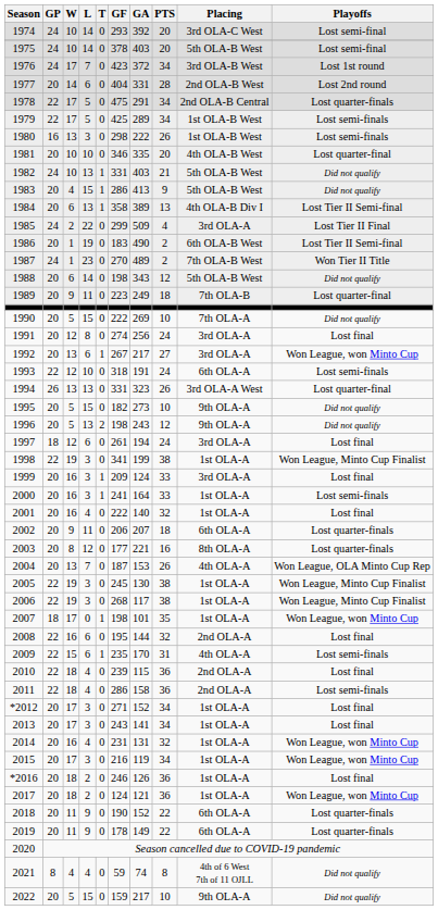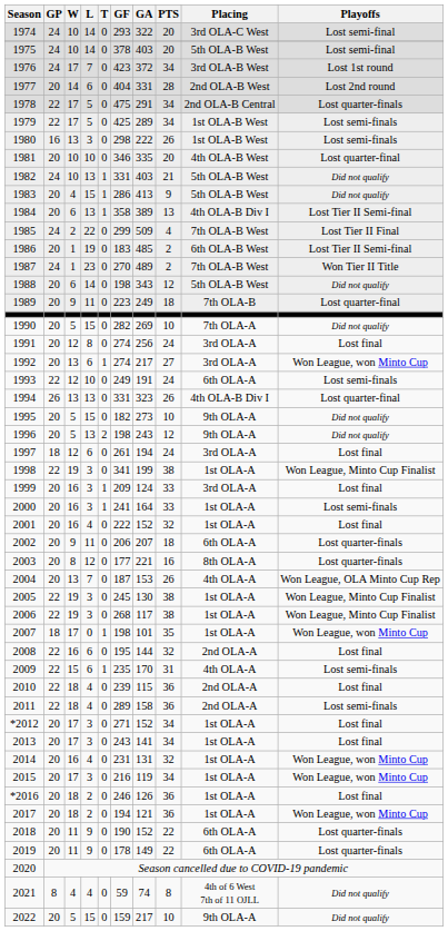 <table class="wikitable" style="text-align:center">
 <tr>
 <th>Season</th>
 <th>GP</th>
 <th>W</th>
 <th>L</th>
 <th>T</th>
 <th>GF</th>
 <th>GA</th>
 <th>PTS</th>
 <th>Placing</th>
 <th>Playoffs</th>
 </tr>
 <tr bgcolor="#dddddd">
 <td>1974</td>
 <td>24</td>
 <td>10</td>
 <td>14</td>
 <td>0</td>
 <td>293</td>
-<td>392</td>
+<td>322</td>
 <td>20</td>
 <td>3rd OLA-C West</td>
 <td>Lost semi-final</td>
 </tr>
 <tr bgcolor="#eeeeee">
 </tr>
 <tr bgcolor="#dddddd">
 <td>1975</td>
 <td>24</td>
 <td>10</td>
 <td>14</td>
 <td>0</td>
 <td>378</td>
 <td>403</td>
 <td>20</td>
 <td>5th OLA-B West</td>
 <td>Lost semi-final</td>
 </tr>
 <tr bgcolor="#dddddd">
 <td>1976</td>
 <td>24</td>
 <td>17</td>
 <td>7</td>
 <td>0</td>
 <td>423</td>
 <td>372</td>
 <td>34</td>
 <td>3rd OLA-B West</td>
 <td>Lost 1st round</td>
 </tr>
 <tr bgcolor="#dddddd">
 <td>1977</td>
 <td>20</td>
 <td>14</td>
 <td>6</td>
 <td>0</td>
 <td>404</td>
 <td>331</td>
 <td>28</td>
 <td>2nd OLA-B West</td>
 <td>Lost 2nd round</td>
 </tr>
 <tr bgcolor="#dddddd">
 <td>1978</td>
 <td>22</td>
 <td>17</td>
 <td>5</td>
 <td>0</td>
 <td>475</td>
 <td>291</td>
 <td>34</td>
 <td>2nd OLA-B Central</td>
 <td>Lost quarter-finals</td>
 </tr>
 <tr bgcolor="#eeeeee">
 <td>1979</td>
 <td>22</td>
 <td>17</td>
 <td>5</td>
 <td>0</td>
 <td>425</td>
 <td>289</td>
 <td>34</td>
 <td>1st OLA-B West</td>
 <td>Lost semi-finals</td>
 </tr>
 <tr bgcolor="#eeeeee">
 <td>1980</td>
 <td>16</td>
 <td>13</td>
 <td>3</td>
 <td>0</td>
 <td>298</td>
 <td>222</td>
 <td>26</td>
 <td>1st OLA-B West</td>
 <td>Lost semi-finals</td>
 </tr>
 <tr bgcolor="#eeeeee">
 <td>1981</td>
 <td>20</td>
 <td>10</td>
 <td>10</td>
 <td>0</td>
 <td>346</td>
 <td>335</td>
 <td>20</td>
 <td>4th OLA-B West</td>
 <td>Lost quarter-final</td>
 </tr>
 <tr bgcolor="#eeeeee">
 <td>1982</td>
 <td>24</td>
 <td>10</td>
 <td>13</td>
 <td>1</td>
 <td>331</td>
 <td>403</td>
 <td>21</td>
 <td>5th OLA-B West</td>
 <td><small><em>Did not qualify</em></small></td>
 </tr>
 <tr bgcolor="#eeeeee">
 <td>1983</td>
 <td>20</td>
 <td>4</td>
 <td>15</td>
 <td>1</td>
 <td>286</td>
 <td>413</td>
 <td>9</td>
 <td>5th OLA-B West</td>
 <td><small><em>Did not qualify</em></small></td>
 </tr>
 <tr bgcolor="#eeeeee">
 <td>1984</td>
 <td>20</td>
 <td>6</td>
 <td>13</td>
 <td>1</td>
 <td>358</td>
 <td>389</td>
 <td>13</td>
 <td>4th OLA-B Div I</td>
 <td>Lost Tier II Semi-final</td>
 </tr>
 <tr bgcolor="#eeeeee">
 <td>1985</td>
 <td>24</td>
 <td>2</td>
 <td>22</td>
 <td>0</td>
 <td>299</td>
 <td>509</td>
 <td>4</td>
-<td>3rd OLA-A</td>
+<td>7th OLA-B West</td>
 <td>Lost Tier II Final</td>
 </tr>
 <tr bgcolor="#eeeeee">
 <td>1986</td>
 <td>20</td>
 <td>1</td>
 <td>19</td>
 <td>0</td>
 <td>183</td>
-<td>490</td>
+<td>485</td>
 <td>2</td>
 <td>6th OLA-B West</td>
 <td>Lost Tier II Semi-final</td>
 </tr>
 <tr bgcolor="#eeeeee">
 <td>1987</td>
 <td>24</td>
 <td>1</td>
 <td>23</td>
 <td>0</td>
 <td>270</td>
 <td>489</td>
 <td>2</td>
 <td>7th OLA-B West</td>
 <td>Won Tier II Title</td>
 </tr>
 <tr bgcolor="#eeeeee">
 <td>1988</td>
 <td>20</td>
 <td>6</td>
 <td>14</td>
 <td>0</td>
 <td>198</td>
 <td>343</td>
 <td>12</td>
 <td>5th OLA-B West</td>
 <td><small><em>Did not qualify</em></small></td>
 </tr>
 <tr bgcolor="#eeeeee">
 <td>1989</td>
 <td>20</td>
 <td>9</td>
 <td>11</td>
 <td>0</td>
 <td>223</td>
 <td>249</td>
 <td>18</td>
 <td>7th OLA-B</td>
 <td>Lost quarter-final</td>
 </tr>
 <tr bgcolor="#000000">
 <td></td>
 <td></td>
 <td></td>
 <td></td>
 <td></td>
 <td></td>
 <td></td>
 <td></td>
 <td></td>
 <td></td>
 </tr>
 <tr bgcolor="#eeeeee">
 </tr>
 <tr>
 <td>1990</td>
 <td>20</td>
 <td>5</td>
 <td>15</td>
 <td>0</td>
-<td>222</td>
+<td>282</td>
 <td>269</td>
 <td>10</td>
 <td>7th OLA-A</td>
 <td><small><em>Did not qualify</em></small></td>
 </tr>
 <tr>
 <td>1991</td>
 <td>20</td>
 <td>12</td>
 <td>8</td>
 <td>0</td>
 <td>274</td>
 <td>256</td>
 <td>24</td>
 <td>3rd OLA-A</td>
 <td>Lost final</td>
 </tr>
 <tr>
 <td>1992</td>
 <td>20</td>
 <td>13</td>
 <td>6</td>
 <td>1</td>
-<td>267</td>
+<td>274</td>
 <td>217</td>
 <td>27</td>
 <td>3rd OLA-A</td>
 <td>Won League, won <a href='#'>Minto Cup</a></td>
 </tr>
 <tr>
 <td>1993</td>
 <td>22</td>
 <td>12</td>
 <td>10</td>
 <td>0</td>
-<td>318</td>
+<td>249</td>
 <td>191</td>
 <td>24</td>
 <td>6th OLA-A</td>
 <td>Lost semi-finals</td>
 </tr>
 <tr>
 <td>1994</td>
 <td>26</td>
 <td>13</td>
 <td>13</td>
 <td>0</td>
 <td>331</td>
 <td>323</td>
 <td>26</td>
-<td>3rd OLA-A West</td>
+<td>4th OLA-B Div I</td>
 <td>Lost quarter-final</td>
 </tr>
 <tr>
 <td>1995</td>
 <td>20</td>
 <td>5</td>
 <td>15</td>
 <td>0</td>
 <td>182</td>
 <td>273</td>
 <td>10</td>
 <td>9th OLA-A</td>
 <td><small><em>Did not qualify</em></small></td>
 </tr>
 <tr>
 <td>1996</td>
 <td>20</td>
 <td>5</td>
 <td>13</td>
 <td>2</td>
 <td>198</td>
 <td>243</td>
 <td>12</td>
 <td>9th OLA-A</td>
 <td><small><em>Did not qualify</em></small></td>
 </tr>
 <tr>
 <td>1997</td>
 <td>18</td>
 <td>12</td>
 <td>6</td>
 <td>0</td>
 <td>261</td>
 <td>194</td>
 <td>24</td>
 <td>3rd OLA-A</td>
 <td>Lost final</td>
 </tr>
 <tr>
 <td>1998</td>
 <td>22</td>
 <td>19</td>
 <td>3</td>
 <td>0</td>
 <td>341</td>
 <td>199</td>
 <td>38</td>
 <td>1st OLA-A</td>
 <td>Won League, Minto Cup Finalist</td>
 </tr>
 <tr>
 <td>1999</td>
 <td>20</td>
 <td>16</td>
 <td>3</td>
 <td>1</td>
 <td>209</td>
 <td>124</td>
 <td>33</td>
 <td>3rd OLA-A</td>
 <td>Lost final</td>
 </tr>
 <tr>
 <td>2000</td>
 <td>20</td>
 <td>16</td>
 <td>3</td>
 <td>1</td>
 <td>241</td>
 <td>164</td>
 <td>33</td>
 <td>1st OLA-A</td>
 <td>Lost semi-finals</td>
 </tr>
 <tr>
 <td>2001</td>
 <td>20</td>
 <td>16</td>
 <td>4</td>
 <td>0</td>
 <td>222</td>
-<td>140</td>
+<td>152</td>
 <td>32</td>
 <td>1st OLA-A</td>
 <td>Lost final</td>
 </tr>
 <tr>
 <td>2002</td>
 <td>20</td>
 <td>9</td>
 <td>11</td>
 <td>0</td>
 <td>206</td>
 <td>207</td>
 <td>18</td>
 <td>6th OLA-A</td>
 <td>Lost quarter-finals</td>
 </tr>
 <tr>
 <td>2003</td>
 <td>20</td>
 <td>8</td>
 <td>12</td>
 <td>0</td>
 <td>177</td>
 <td>221</td>
 <td>16</td>
 <td>8th OLA-A</td>
 <td>Lost quarter-finals</td>
 </tr>
 <tr>
 <td>2004</td>
 <td>20</td>
 <td>13</td>
 <td>7</td>
 <td>0</td>
 <td>187</td>
 <td>153</td>
 <td>26</td>
 <td>4th OLA-A</td>
 <td>Won League, OLA Minto Cup Rep</td>
 </tr>
 <tr>
 <td>2005</td>
 <td>22</td>
 <td>19</td>
 <td>3</td>
 <td>0</td>
 <td>245</td>
 <td>130</td>
 <td>38</td>
 <td>1st OLA-A</td>
 <td>Won League, Minto Cup Finalist</td>
 </tr>
 <tr>
 <td>2006</td>
 <td>22</td>
 <td>19</td>
 <td>3</td>
 <td>0</td>
 <td>268</td>
 <td>117</td>
 <td>38</td>
 <td>1st OLA-A</td>
 <td>Won League, Minto Cup Finalist</td>
 </tr>
 <tr>
 <td>2007</td>
 <td>18</td>
 <td>17</td>
 <td>0</td>
 <td>1</td>
 <td>198</td>
 <td>101</td>
 <td>35</td>
 <td>1st OLA-A</td>
 <td>Won League, won <a href='#'>Minto Cup</a></td>
 </tr>
 <tr>
 <td>2008</td>
 <td>22</td>
 <td>16</td>
 <td>6</td>
 <td>0</td>
 <td>195</td>
 <td>144</td>
 <td>32</td>
 <td>2nd OLA-A</td>
 <td>Lost final</td>
 </tr>
 <tr>
 <td>2009</td>
 <td>22</td>
 <td>15</td>
 <td>6</td>
 <td>1</td>
 <td>235</td>
 <td>170</td>
 <td>31</td>
 <td>4th OLA-A</td>
 <td>Lost semi-finals</td>
 </tr>
 <tr>
 <td>2010</td>
 <td>22</td>
 <td>18</td>
 <td>4</td>
 <td>0</td>
 <td>239</td>
 <td>115</td>
 <td>36</td>
 <td>2nd OLA-A</td>
 <td>Lost final</td>
 </tr>
 <tr>
 <td>2011</td>
 <td>22</td>
 <td>18</td>
 <td>4</td>
 <td>0</td>
-<td>286</td>
+<td>289</td>
 <td>158</td>
 <td>36</td>
 <td>2nd OLA-A</td>
 <td>Lost semi-finals</td>
 </tr>
 <tr>
 <td>*2012</td>
 <td>20</td>
 <td>17</td>
 <td>3</td>
 <td>0</td>
 <td>271</td>
 <td>152</td>
 <td>34</td>
 <td>1st OLA-A</td>
 <td>Lost final</td>
 </tr>
 <tr>
 <td>2013</td>
 <td>20</td>
 <td>17</td>
 <td>3</td>
 <td>0</td>
 <td>243</td>
 <td>141</td>
 <td>34</td>
 <td>1st OLA-A</td>
 <td>Lost final</td>
 </tr>
 <tr>
 <td>2014</td>
 <td>20</td>
 <td>16</td>
 <td>4</td>
 <td>0</td>
 <td>231</td>
 <td>131</td>
 <td>32</td>
 <td>1st OLA-A</td>
 <td>Won League, won <a href='#'>Minto Cup</a></td>
 </tr>
 <tr>
 <td>2015</td>
 <td>20</td>
 <td>17</td>
 <td>3</td>
 <td>0</td>
 <td>216</td>
 <td>119</td>
 <td>34</td>
 <td>1st OLA-A</td>
 <td>Won League, won <a href='#'>Minto Cup</a></td>
 </tr>
 <tr>
 <td>*2016</td>
 <td>20</td>
 <td>18</td>
 <td>2</td>
 <td>0</td>
 <td>246</td>
 <td>126</td>
 <td>36</td>
 <td>1st OLA-A</td>
 <td>Lost final</td>
 </tr>
 <tr>
 <td>2017</td>
 <td>20</td>
 <td>18</td>
 <td>2</td>
 <td>0</td>
-<td>124</td>
+<td>194</td>
 <td>121</td>
 <td>36</td>
 <td>1st OLA-A</td>
 <td>Won League, won <a href='#'>Minto Cup</a></td>
 </tr>
 <tr>
 <td>2018</td>
 <td>20</td>
 <td>11</td>
 <td>9</td>
 <td>0</td>
 <td>190</td>
 <td>152</td>
 <td>22</td>
 <td>6th OLA-A</td>
 <td>Lost quarter-finals</td>
 </tr>
 <tr>
 <td>2019</td>
 <td>20</td>
 <td>11</td>
 <td>9</td>
 <td>0</td>
 <td>178</td>
 <td>149</td>
 <td>22</td>
 <td>6th OLA-A</td>
 <td>Lost quarter-finals</td>
 </tr>
 <tr>
 <td>2020</td>
 <td colspan="9"><em>Season cancelled due to COVID-19 pandemic</em></td>
 </tr>
 <tr>
 <td>2021</td>
 <td>8</td>
 <td>4</td>
 <td>4</td>
 <td>0</td>
 <td>59</td>
 <td>74</td>
 <td>8</td>
 <td><small>4th of 6 West<br>7th of 11 OJLL</small></td>
 <td><small><em>Did not qualify</em></small></td>
 </tr>
 <tr>
 <td>2022</td>
 <td>20</td>
 <td>5</td>
 <td>15</td>
 <td>0</td>
 <td>159</td>
 <td>217</td>
 <td>10</td>
 <td>9th OLA-A</td>
 <td><small><em>Did not qualify</em></small></td>
 </tr>
 </table>
